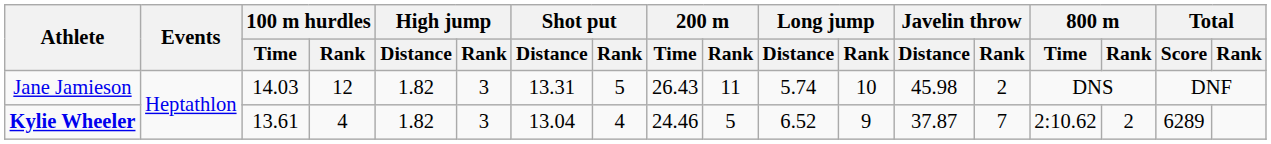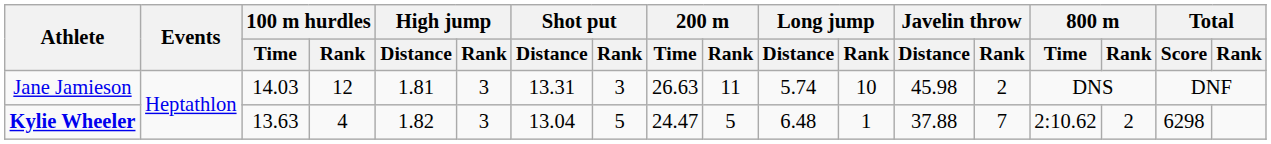 <table class=wikitable style="font-size:90%;text-align:center">
 <tr>
 <th rowspan="2">Athlete</th>
 <th rowspan="2">Events</th>
 <th colspan="2">100 m hurdles</th>
 <th colspan="2">High jump</th>
 <th colspan="2">Shot put</th>
 <th colspan="2">200 m</th>
 <th colspan="2">Long jump</th>
 <th colspan="2">Javelin throw</th>
 <th colspan="2">800 m</th>
 <th colspan="2">Total</th>
 </tr>
 <tr style="font-size:95%">
 <th>Time</th>
 <th>Rank</th>
 <th>Distance</th>
 <th>Rank</th>
 <th>Distance</th>
 <th>Rank</th>
 <th>Time</th>
 <th>Rank</th>
 <th>Distance</th>
 <th>Rank</th>
 <th>Distance</th>
 <th>Rank</th>
 <th>Time</th>
 <th>Rank</th>
 <th>Score</th>
 <th>Rank</th>
 </tr>
 <tr>
 <td><a href='#'>Jane Jamieson</a></td>
 <td rowspan=2><a href='#'>Heptathlon</a></td>
 <td>14.03</td>
 <td>12</td>
-<td>1.82</td>
+<td>1.81</td>
 <td>3</td>
 <td>13.31</td>
-<td>5</td>
-<td>26.43</td>
+<td>3</td>
+<td>26.63</td>
 <td>11</td>
 <td>5.74</td>
 <td>10</td>
 <td>45.98</td>
 <td>2</td>
 <td colspan=2>DNS</td>
 <td colspan=2>DNF</td>
 </tr>
 <tr>
 <td><strong><a href='#'>Kylie Wheeler</a></strong></td>
-<td>13.61</td>
+<td>13.63</td>
 <td>4</td>
 <td>1.82</td>
 <td>3</td>
 <td>13.04</td>
-<td>4</td>
-<td>24.46</td>
 <td>5</td>
-<td>6.52</td>
-<td>9</td>
-<td>37.87</td>
+<td>24.47</td>
+<td>5</td>
+<td>6.48</td>
+<td>1</td>
+<td>37.88</td>
 <td>7</td>
 <td>2:10.62</td>
 <td>2</td>
-<td>6289</td>
+<td>6298</td>
 <td></td>
 </tr>
 </table>
